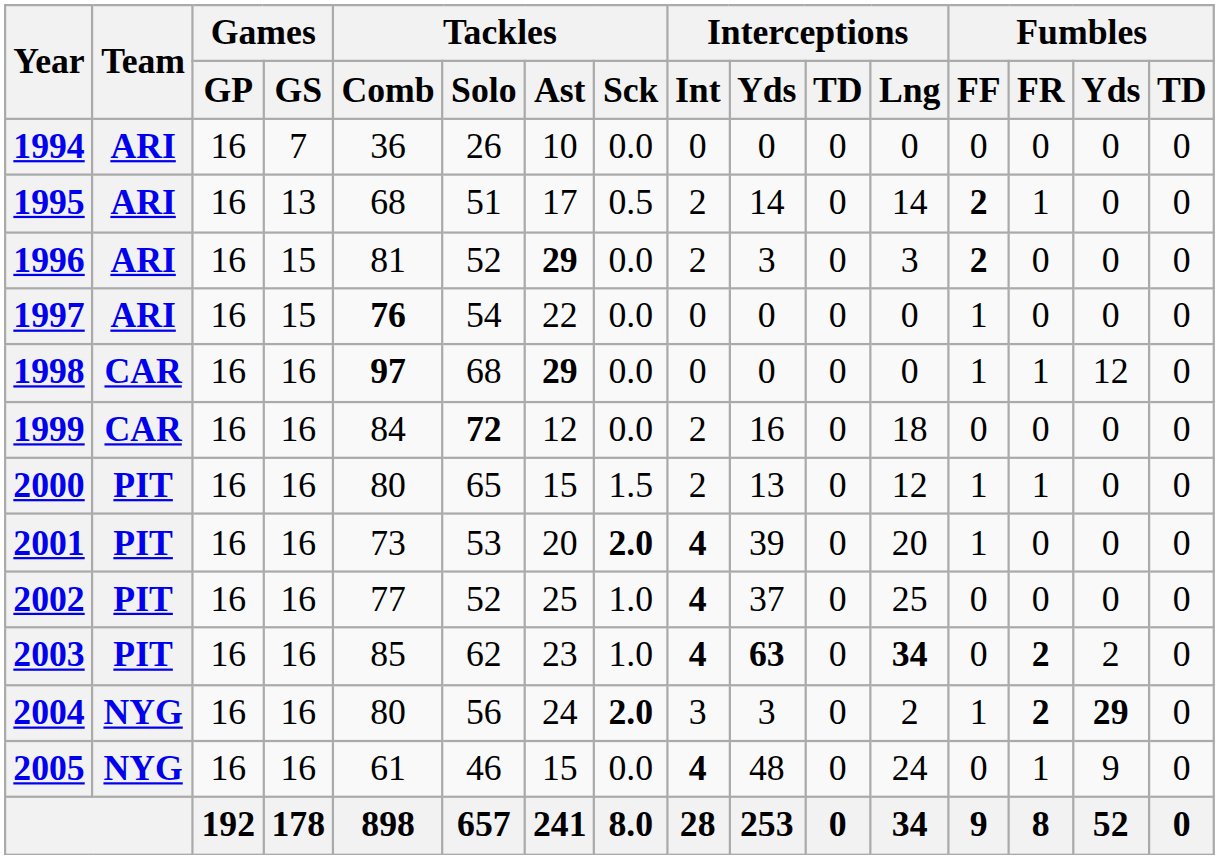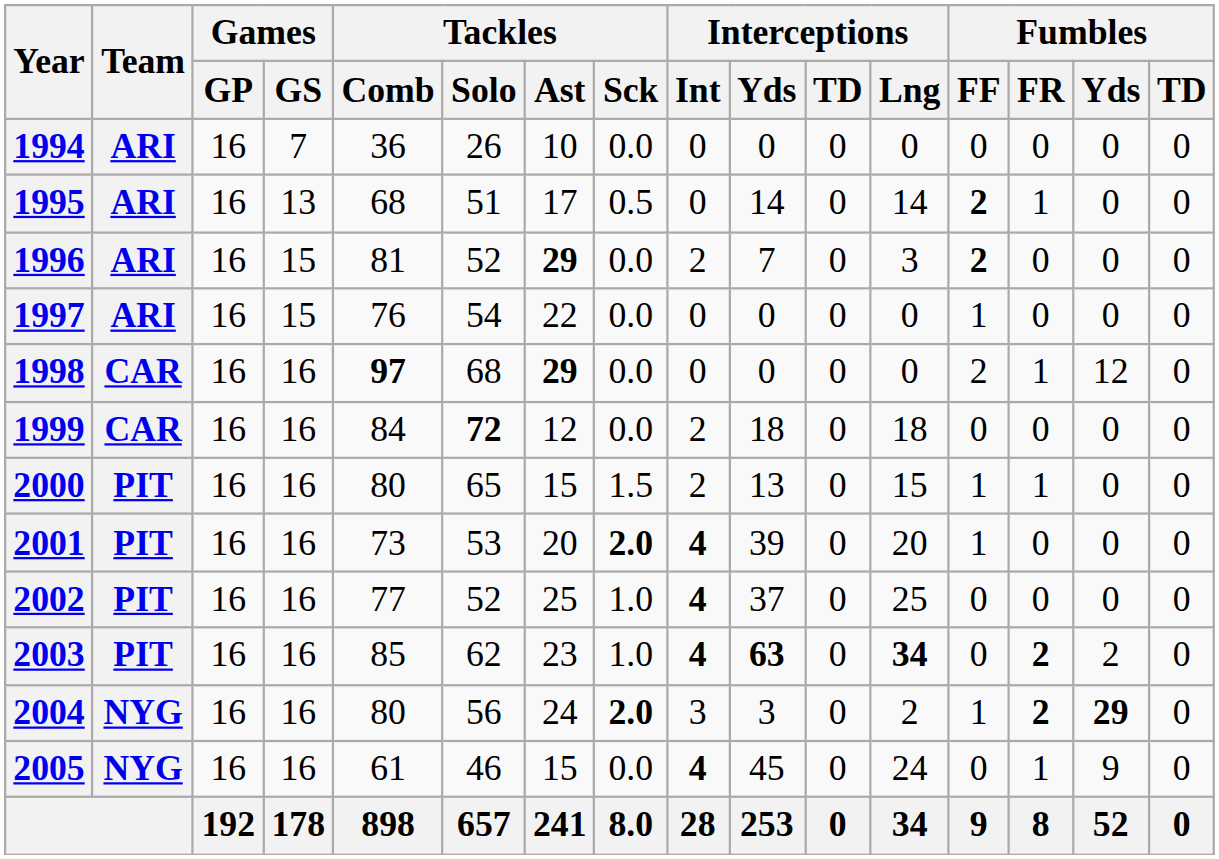 <table class="wikitable" style="text-align:center">
 <tr>
 <th rowspan="2">Year</th>
 <th rowspan="2">Team</th>
 <th colspan="2">Games</th>
 <th colspan="4">Tackles</th>
 <th colspan="4">Interceptions</th>
 <th colspan="4">Fumbles</th>
 </tr>
 <tr>
 <th>GP</th>
 <th>GS</th>
 <th>Comb</th>
 <th>Solo</th>
 <th>Ast</th>
 <th>Sck</th>
 <th>Int</th>
 <th>Yds</th>
 <th>TD</th>
 <th>Lng</th>
 <th>FF</th>
 <th>FR</th>
 <th>Yds</th>
 <th>TD</th>
 </tr>
 <tr>
 <th><a href='#'>1994</a></th>
 <th><a href='#'>ARI</a></th>
 <td>16</td>
 <td>7</td>
 <td>36</td>
 <td>26</td>
 <td>10</td>
 <td>0.0</td>
 <td>0</td>
 <td>0</td>
 <td>0</td>
 <td>0</td>
 <td>0</td>
 <td>0</td>
 <td>0</td>
 <td>0</td>
 </tr>
 <tr>
 <th><a href='#'>1995</a></th>
 <th><a href='#'>ARI</a></th>
 <td>16</td>
 <td>13</td>
 <td>68</td>
 <td>51</td>
 <td>17</td>
 <td>0.5</td>
-<td>2</td>
+<td>0</td>
 <td>14</td>
 <td>0</td>
 <td>14</td>
 <td><strong>2</strong></td>
 <td>1</td>
 <td>0</td>
 <td>0</td>
 </tr>
 <tr>
 <th><a href='#'>1996</a></th>
 <th><a href='#'>ARI</a></th>
 <td>16</td>
 <td>15</td>
 <td>81</td>
 <td>52</td>
 <td><strong>29</strong></td>
 <td>0.0</td>
 <td>2</td>
-<td>3</td>
+<td>7</td>
 <td>0</td>
 <td>3</td>
 <td><strong>2</strong></td>
 <td>0</td>
 <td>0</td>
 <td>0</td>
 </tr>
 <tr>
 <th><a href='#'>1997</a></th>
 <th><a href='#'>ARI</a></th>
 <td>16</td>
 <td>15</td>
-<td><strong>76</strong></td>
+<td>76</td>
 <td>54</td>
 <td>22</td>
 <td>0.0</td>
 <td>0</td>
 <td>0</td>
 <td>0</td>
 <td>0</td>
 <td>1</td>
 <td>0</td>
 <td>0</td>
 <td>0</td>
 </tr>
 <tr>
 <th><a href='#'>1998</a></th>
 <th><a href='#'>CAR</a></th>
 <td>16</td>
 <td>16</td>
 <td><strong>97</strong></td>
 <td>68</td>
 <td><strong>29</strong></td>
 <td>0.0</td>
 <td>0</td>
 <td>0</td>
 <td>0</td>
 <td>0</td>
-<td>1</td>
+<td>2</td>
 <td>1</td>
 <td>12</td>
 <td>0</td>
 </tr>
 <tr>
 <th><a href='#'>1999</a></th>
 <th><a href='#'>CAR</a></th>
 <td>16</td>
 <td>16</td>
 <td>84</td>
 <td><strong>72</strong></td>
 <td>12</td>
 <td>0.0</td>
 <td>2</td>
-<td>16</td>
+<td>18</td>
 <td>0</td>
 <td>18</td>
 <td>0</td>
 <td>0</td>
 <td>0</td>
 <td>0</td>
 </tr>
 <tr>
 <th><a href='#'>2000</a></th>
 <th><a href='#'>PIT</a></th>
 <td>16</td>
 <td>16</td>
 <td>80</td>
 <td>65</td>
 <td>15</td>
 <td>1.5</td>
 <td>2</td>
 <td>13</td>
 <td>0</td>
-<td>12</td>
+<td>15</td>
 <td>1</td>
 <td>1</td>
 <td>0</td>
 <td>0</td>
 </tr>
 <tr>
 <th><a href='#'>2001</a></th>
 <th><a href='#'>PIT</a></th>
 <td>16</td>
 <td>16</td>
 <td>73</td>
 <td>53</td>
 <td>20</td>
 <td><strong>2.0</strong></td>
 <td><strong>4</strong></td>
 <td>39</td>
 <td>0</td>
 <td>20</td>
 <td>1</td>
 <td>0</td>
 <td>0</td>
 <td>0</td>
 </tr>
 <tr>
 <th><a href='#'>2002</a></th>
 <th><a href='#'>PIT</a></th>
 <td>16</td>
 <td>16</td>
 <td>77</td>
 <td>52</td>
 <td>25</td>
 <td>1.0</td>
 <td><strong>4</strong></td>
 <td>37</td>
 <td>0</td>
 <td>25</td>
 <td>0</td>
 <td>0</td>
 <td>0</td>
 <td>0</td>
 </tr>
 <tr>
 <th><a href='#'>2003</a></th>
 <th><a href='#'>PIT</a></th>
 <td>16</td>
 <td>16</td>
 <td>85</td>
 <td>62</td>
 <td>23</td>
 <td>1.0</td>
 <td><strong>4</strong></td>
 <td><strong>63</strong></td>
 <td>0</td>
 <td><strong>34</strong></td>
 <td>0</td>
 <td><strong>2</strong></td>
 <td>2</td>
 <td>0</td>
 </tr>
 <tr>
 <th><a href='#'>2004</a></th>
 <th><a href='#'>NYG</a></th>
 <td>16</td>
 <td>16</td>
 <td>80</td>
 <td>56</td>
 <td>24</td>
 <td><strong>2.0</strong></td>
 <td>3</td>
 <td>3</td>
 <td>0</td>
 <td>2</td>
 <td>1</td>
 <td><strong>2</strong></td>
 <td><strong>29</strong></td>
 <td>0</td>
 </tr>
 <tr>
 <th><a href='#'>2005</a></th>
 <th><a href='#'>NYG</a></th>
 <td>16</td>
 <td>16</td>
 <td>61</td>
 <td>46</td>
 <td>15</td>
 <td>0.0</td>
 <td><strong>4</strong></td>
-<td>48</td>
+<td>45</td>
 <td>0</td>
 <td>24</td>
 <td>0</td>
 <td>1</td>
 <td>9</td>
 <td>0</td>
 </tr>
 <tr>
 <th colspan="2"></th>
 <th>192</th>
 <th>178</th>
 <th>898</th>
 <th>657</th>
 <th>241</th>
 <th>8.0</th>
 <th>28</th>
 <th>253</th>
 <th>0</th>
 <th>34</th>
 <th>9</th>
 <th>8</th>
 <th>52</th>
 <th>0</th>
 </tr>
 </table>
